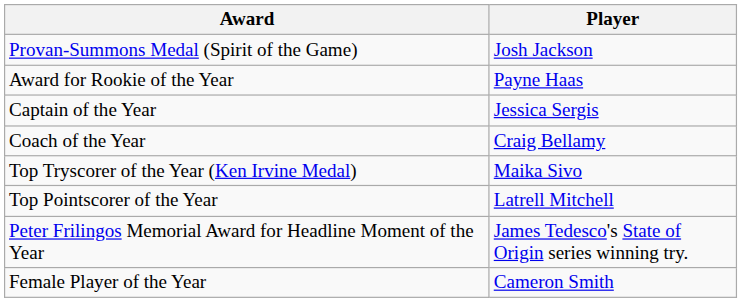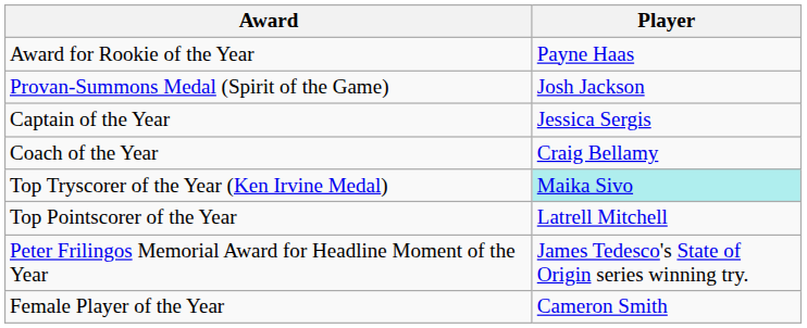 <table class="wikitable">
 <tr>
 <th width=400px>Award</th>
 <th width=200px>Player</th>
 </tr>
 <tr>
+<td>Award for Rookie of the Year</td>
+<td> <a href='#'>Payne Haas</a></td>
+</tr>
+<tr>
 <td><a href='#'>Provan-Summons Medal</a> (Spirit of the Game)</td>
 <td> <a href='#'>Josh Jackson</a></td>
-</tr>
-<tr>
-<td>Award for Rookie of the Year</td>
-<td> <a href='#'>Payne Haas</a></td>
 </tr>
 <tr>
 <td>Captain of the Year</td>
 <td> <a href='#'>Jessica Sergis</a></td>
 </tr>
 <tr>
 <td>Coach of the Year</td>
 <td> <a href='#'>Craig Bellamy</a></td>
 </tr>
 <tr>
 <td>Top Tryscorer of the Year (<a href='#'>Ken Irvine Medal</a>)</td>
-<td> <a href='#'>Maika Sivo</a></td>
+<td style="background: paleturquoise;"> <a href='#'>Maika Sivo</a></td>
 </tr>
 <tr>
 <td>Top Pointscorer of the Year</td>
 <td> <a href='#'>Latrell Mitchell</a></td>
 </tr>
 <tr>
 <td><a href='#'>Peter Frilingos</a> Memorial Award for Headline Moment of the Year</td>
 <td> <a href='#'>James Tedesco</a>'s <a href='#'>State of Origin</a> series winning try.</td>
 </tr>
 <tr>
 <td>Female Player of the Year</td>
 <td> <a href='#'>Cameron Smith</a></td>
 </tr>
 </table>
